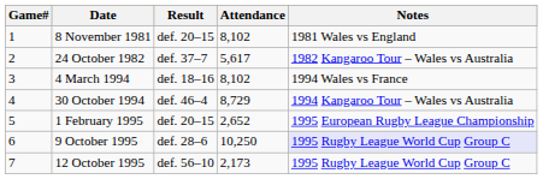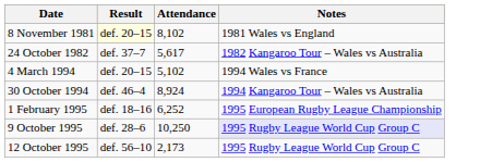 <table class="wikitable">
 <tr style="background:#bdb76b;">
-<th>Game#</th>
 <th>Date</th>
 <th>Result</th>
 <th>Attendance</th>
 <th>Notes</th>
 </tr>
 <tr>
-<td>1</td>
 <td>8 November 1981</td>
-<td> def.  20–15</td>
+<td style="background: lightyellow;"> def.  20–15</td>
 <td>8,102</td>
 <td>1981 Wales vs England</td>
 </tr>
 <tr>
-<td>2</td>
 <td>24 October 1982</td>
 <td> def.  37–7</td>
 <td>5,617</td>
 <td><a href='#'>1982</a> <a href='#'>Kangaroo Tour</a> – Wales vs Australia</td>
 </tr>
 <tr>
-<td>3</td>
 <td>4 March 1994</td>
-<td> def.  18–16</td>
-<td>8,102</td>
+<td> def.  20–15</td>
+<td>5,102</td>
 <td>1994 Wales vs France</td>
 </tr>
 <tr>
-<td>4</td>
 <td>30 October 1994</td>
 <td> def.  46–4</td>
-<td>8,729</td>
+<td>8,924</td>
 <td><a href='#'>1994</a> <a href='#'>Kangaroo Tour</a> – Wales vs Australia</td>
 </tr>
 <tr>
-<td>5</td>
 <td>1 February 1995</td>
-<td> def.  20–15</td>
-<td>2,652</td>
+<td> def.  18–16</td>
+<td>6,252</td>
 <td><a href='#'>1995</a> <a href='#'>European Rugby League Championship</a></td>
 </tr>
 <tr>
-<td>6</td>
 <td>9 October 1995</td>
 <td> def.  28–6</td>
 <td>10,250</td>
 <td style="background: lavender;"><a href='#'>1995</a> <a href='#'>Rugby League World Cup</a> <a href='#'>Group C</a></td>
 </tr>
 <tr>
-<td>7</td>
 <td>12 October 1995</td>
 <td> def.  56–10</td>
 <td>2,173</td>
 <td><a href='#'>1995</a> <a href='#'>Rugby League World Cup</a> <a href='#'>Group C</a></td>
 </tr>
 </table>
